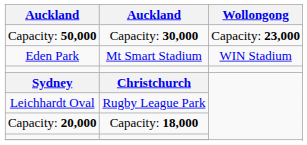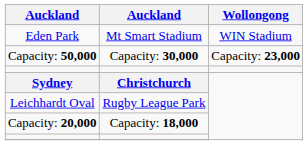 <table class="wikitable" style="text-align:center;margin:1em auto;">
 <tr>
 <th><a href='#'>Auckland</a></th>
 <th><a href='#'>Auckland</a></th>
 <th><a href='#'>Wollongong</a></th>
 </tr>
 <tr>
+<td><a href='#'>Eden Park</a></td>
+<td><a href='#'>Mt Smart Stadium</a></td>
+<td><a href='#'>WIN Stadium</a></td>
+</tr>
+<tr>
 <td>Capacity: <strong>50,000</strong></td>
 <td>Capacity: <strong>30,000</strong></td>
 <td>Capacity: <strong>23,000</strong></td>
-</tr>
-<tr>
-<td><a href='#'>Eden Park</a></td>
-<td><a href='#'>Mt Smart Stadium</a></td>
-<td><a href='#'>WIN Stadium</a></td>
 </tr>
 <tr>
 <td></td>
 <td></td>
 <td></td>
 </tr>
 <tr>
 <th><a href='#'>Sydney</a></th>
 <th><a href='#'>Christchurch</a></th>
 </tr>
 <tr>
 <td><a href='#'>Leichhardt Oval</a></td>
 <td><a href='#'>Rugby League Park</a></td>
 </tr>
 <tr>
 <td>Capacity: <strong>20,000</strong></td>
 <td>Capacity: <strong>18,000</strong></td>
 </tr>
 <tr>
 <td></td>
 <td></td>
 </tr>
 <tr>
 </tr>
 </table>
